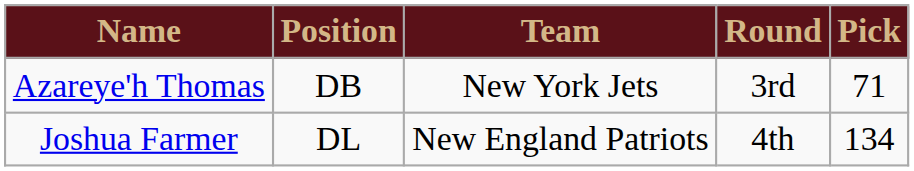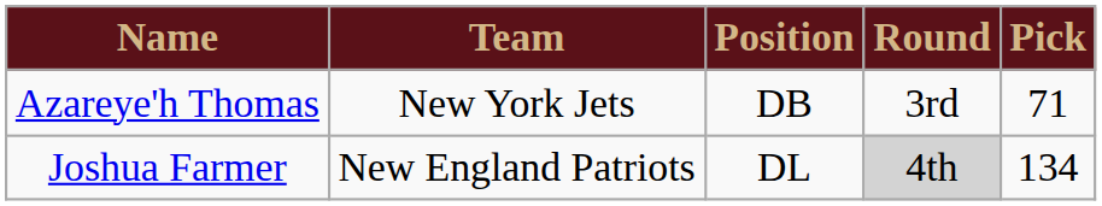 <table class="wikitable" style="text-align: center;">
 <tr>
 <th style="background:#5a1118; color:#d3b787;">Name</th>
+<th style="background:#5a1118; color:#d3b787;">Team</th>
 <th style="background:#5a1118; color:#d3b787;">Position</th>
-<th style="background:#5a1118; color:#d3b787;">Team</th>
 <th style="background:#5a1118; color:#d3b787;">Round</th>
 <th style="background:#5a1118; color:#d3b787;">Pick</th>
 </tr>
 <tr>
 <td><a href='#'>Azareye'h Thomas</a></td>
+<td>New York Jets</td>
 <td>DB</td>
-<td>New York Jets</td>
 <td>3rd</td>
 <td>71</td>
 </tr>
 <tr>
 <td><a href='#'>Joshua Farmer</a></td>
+<td>New England Patriots</td>
 <td>DL</td>
-<td>New England Patriots</td>
-<td>4th</td>
+<td style="background: lightgrey;">4th</td>
 <td>134</td>
 </tr>
 </table>
